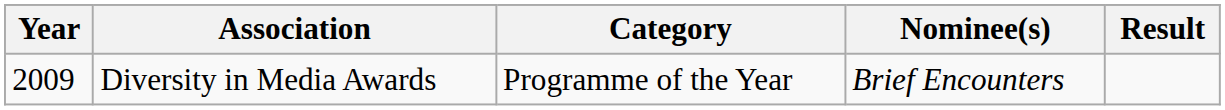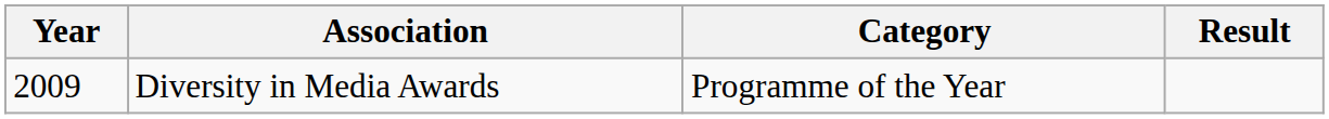 <table class="wikitable" style="width:100%;">
 <tr>
 <th>Year</th>
 <th>Association</th>
 <th>Category</th>
-<th>Nominee(s)</th>
 <th>Result</th>
 </tr>
 <tr>
 <td>2009</td>
 <td>Diversity in Media Awards</td>
 <td>Programme of the Year</td>
-<td><em>Brief Encounters</em></td>
 <td></td>
 </tr>
 </table>
